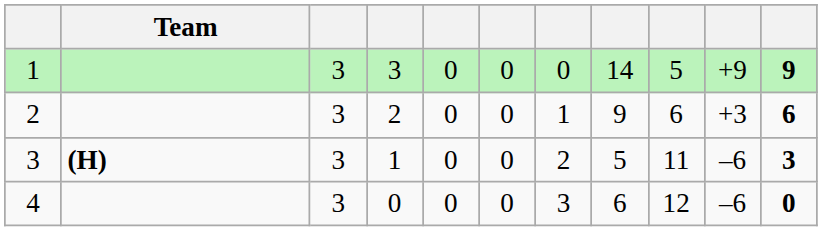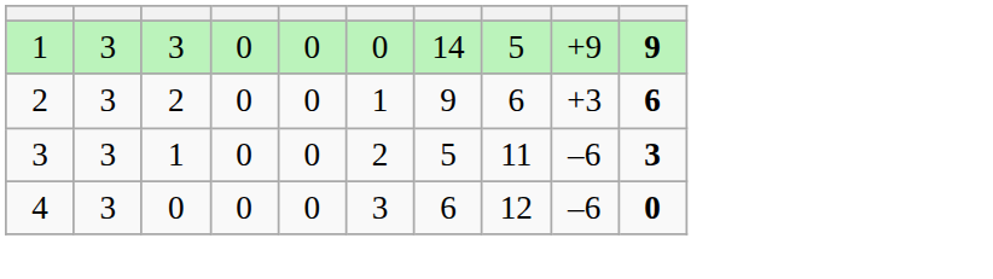 <table class="wikitable" style="text-align: center; font-size: 97%;">
 <tr>
 <th width="25"></th>
-<th width="135">Team</th>
 <th width="25"></th>
 <th width="25"></th>
 <th width="25"></th>
 <th width="25"></th>
 <th width="25"></th>
 <th width="25"></th>
 <th width="25"></th>
 <th width="25"></th>
 <th width="25"></th>
 </tr>
 <tr style="background-color: #bbf3bb;">
 <td>1</td>
-<td align=left></td>
 <td>3</td>
 <td>3</td>
 <td>0</td>
 <td>0</td>
 <td>0</td>
 <td>14</td>
 <td>5</td>
 <td>+9</td>
 <td><strong>9</strong></td>
 </tr>
 <tr>
 <td>2</td>
-<td align=left></td>
 <td>3</td>
 <td>2</td>
 <td>0</td>
 <td>0</td>
 <td>1</td>
 <td>9</td>
 <td>6</td>
 <td>+3</td>
 <td><strong>6</strong></td>
 </tr>
 <tr>
 <td>3</td>
-<td align=left> <strong>(H)</strong></td>
 <td>3</td>
 <td>1</td>
 <td>0</td>
 <td>0</td>
 <td>2</td>
 <td>5</td>
 <td>11</td>
 <td>–6</td>
 <td><strong>3</strong></td>
 </tr>
 <tr>
 <td>4</td>
-<td align=left></td>
 <td>3</td>
 <td>0</td>
 <td>0</td>
 <td>0</td>
 <td>3</td>
 <td>6</td>
 <td>12</td>
 <td>–6</td>
 <td><strong>0</strong></td>
 </tr>
 </table>
